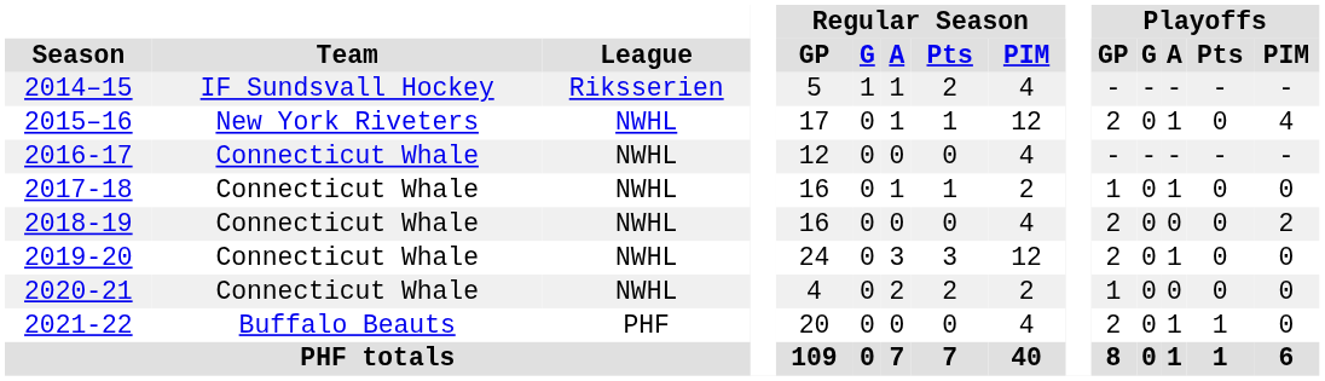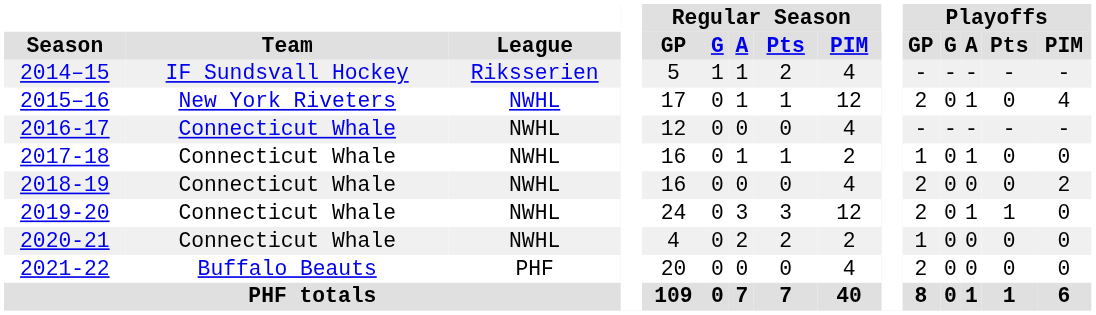 <table border="0" cellpadding="1" cellspacing="0" style="text-align:center; width:75%">
 <tr bgcolor="#e0e0e0">
 <th colspan="3"  bgcolor="#ffffff"> </th>
 <th rowspan="99" bgcolor="#ffffff"> </th>
 <th colspan="5">Regular Season</th>
 <th rowspan="99" bgcolor="#ffffff"> </th>
 <th colspan="5">Playoffs</th>
 </tr>
 <tr bgcolor="#e0e0e0">
 <th>Season</th>
 <th>Team</th>
 <th>League</th>
 <th>GP</th>
 <th><a href='#'>G</a></th>
 <th><a href='#'>A</a></th>
 <th><a href='#'>Pts</a></th>
 <th><a href='#'>PIM</a></th>
 <th>GP</th>
 <th>G</th>
 <th>A</th>
 <th>Pts</th>
 <th>PIM</th>
 </tr>
 <tr bgcolor="#f0f0f0">
 <td><a href='#'>2014–15</a></td>
 <td><a href='#'>IF Sundsvall Hockey</a></td>
 <td><a href='#'>Riksserien</a></td>
 <td>5</td>
 <td>1</td>
 <td>1</td>
 <td>2</td>
 <td>4</td>
 <td>-</td>
 <td>-</td>
 <td>-</td>
 <td>-</td>
 <td>-</td>
 </tr>
 <tr>
 <td><a href='#'>2015–16</a></td>
 <td><a href='#'>New York Riveters</a></td>
 <td><a href='#'>NWHL</a></td>
 <td>17</td>
 <td>0</td>
 <td>1</td>
 <td>1</td>
 <td>12</td>
 <td>2</td>
 <td>0</td>
 <td>1</td>
 <td>0</td>
 <td>4</td>
 </tr>
 <tr bgcolor="#f0f0f0">
 <td><a href='#'>2016-17</a></td>
 <td><a href='#'>Connecticut Whale</a></td>
 <td>NWHL</td>
 <td>12</td>
 <td>0</td>
 <td>0</td>
 <td>0</td>
 <td>4</td>
 <td>-</td>
 <td>-</td>
 <td>-</td>
 <td>-</td>
 <td>-</td>
 </tr>
 <tr>
 <td><a href='#'>2017-18</a></td>
 <td>Connecticut Whale</td>
 <td>NWHL</td>
 <td>16</td>
 <td>0</td>
 <td>1</td>
 <td>1</td>
 <td>2</td>
 <td>1</td>
 <td>0</td>
 <td>1</td>
 <td>0</td>
 <td>0</td>
 </tr>
 <tr bgcolor="#f0f0f0">
 <td><a href='#'>2018-19</a></td>
 <td>Connecticut Whale</td>
 <td>NWHL</td>
 <td>16</td>
 <td>0</td>
 <td>0</td>
 <td>0</td>
 <td>4</td>
 <td>2</td>
 <td>0</td>
 <td>0</td>
 <td>0</td>
 <td>2</td>
 </tr>
 <tr>
 <td><a href='#'>2019-20</a></td>
 <td>Connecticut Whale</td>
 <td>NWHL</td>
 <td>24</td>
 <td>0</td>
 <td>3</td>
 <td>3</td>
 <td>12</td>
 <td>2</td>
 <td>0</td>
 <td>1</td>
-<td>0</td>
+<td>1</td>
 <td>0</td>
 </tr>
 <tr bgcolor="#f0f0f0">
 <td><a href='#'>2020-21</a></td>
 <td>Connecticut Whale</td>
 <td>NWHL</td>
 <td>4</td>
 <td>0</td>
 <td>2</td>
 <td>2</td>
 <td>2</td>
 <td>1</td>
 <td>0</td>
 <td>0</td>
 <td>0</td>
 <td>0</td>
 </tr>
 <tr>
 <td><a href='#'>2021-22</a></td>
 <td><a href='#'>Buffalo Beauts</a></td>
 <td>PHF</td>
 <td>20</td>
 <td>0</td>
 <td>0</td>
 <td>0</td>
 <td>4</td>
 <td>2</td>
 <td>0</td>
-<td>1</td>
-<td>1</td>
+<td>0</td>
+<td>0</td>
 <td>0</td>
 </tr>
 <tr bgcolor="#e0e0e0">
 <th colspan="3">PHF totals</th>
 <th>109</th>
 <th>0</th>
 <th>7</th>
 <th>7</th>
 <th>40</th>
 <th>8</th>
 <th>0</th>
 <th>1</th>
 <th>1</th>
 <th>6</th>
 </tr>
 </table>
